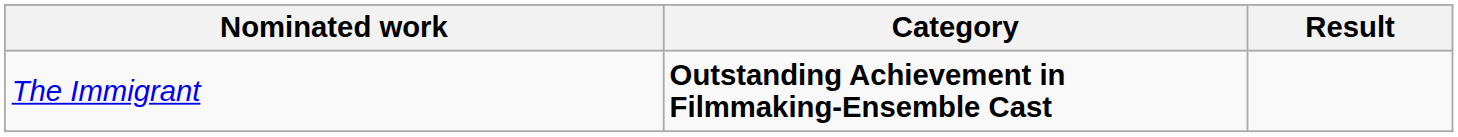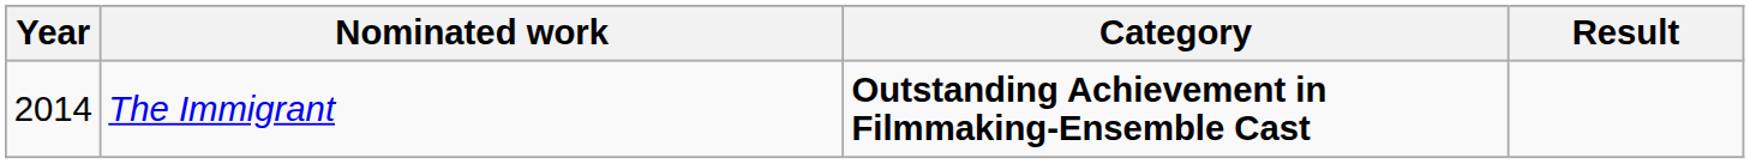 <table class="wikitable sortable" width="50%">
 <tr>
+<th width="1%">Year</th>
 <th width="45%">Nominated work</th>
 <th width="40%">Category</th>
 <th width="14%">Result</th>
 </tr>
 <tr>
+<td>2014</td>
 <td><em><a href='#'>The Immigrant</a></em></td>
 <td><strong>Outstanding Achievement in Filmmaking-Ensemble Cast</strong></td>
 <td></td>
 </tr>
 </table>
